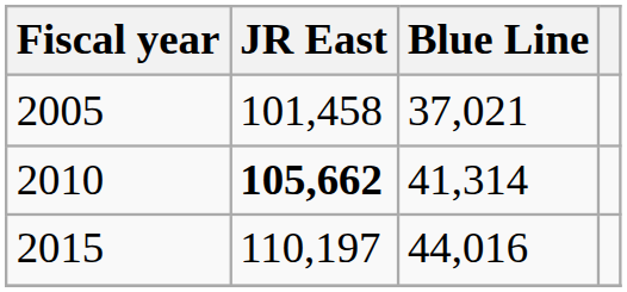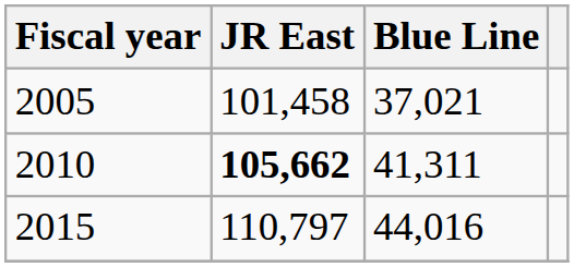 <table class="wikitable">
 <tr>
 <th>Fiscal year</th>
 <th>JR East</th>
 <th>Blue Line</th>
 <th></th>
 </tr>
 <tr>
 <td>2005</td>
 <td>101,458</td>
 <td>37,021</td>
 <td></td>
 </tr>
 <tr>
 <td>2010</td>
 <td><strong>105,662</strong></td>
-<td>41,314</td>
+<td>41,311</td>
 <td></td>
 </tr>
 <tr>
 <td>2015</td>
-<td>110,197</td>
+<td>110,797</td>
 <td>44,016</td>
 <td></td>
 </tr>
 <tr>
 </tr>
 </table>
